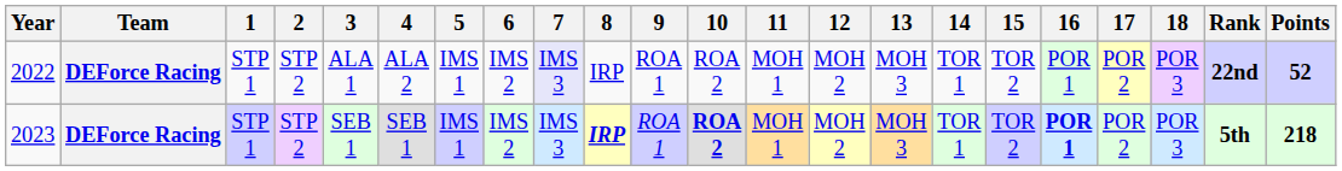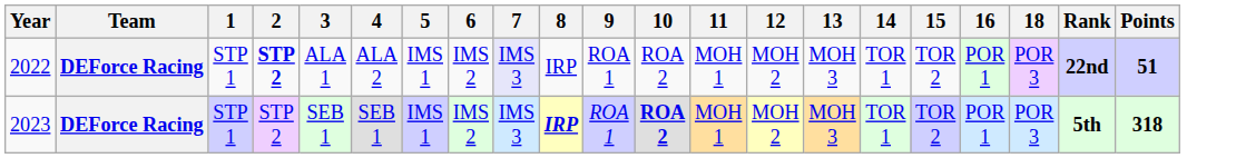 <table class="wikitable" style="text-align:center; font-size:85%">
 <tr>
 <th>Year</th>
 <th>Team</th>
 <th>1</th>
 <th>2</th>
 <th>3</th>
 <th>4</th>
 <th>5</th>
 <th>6</th>
 <th>7</th>
 <th>8</th>
 <th>9</th>
 <th>10</th>
 <th>11</th>
 <th>12</th>
 <th>13</th>
 <th>14</th>
 <th>15</th>
 <th>16</th>
-<th>17</th>
 <th>18</th>
 <th>Rank</th>
 <th>Points</th>
 </tr>
 <tr>
 <td><a href='#'>2022</a></td>
 <th nowrap><a href='#'>DEForce Racing</a></th>
 <td><a href='#'>STP<br>1</a></td>
-<td><a href='#'>STP<br>2</a></td>
+<td><strong><a href='#'>STP<br>2</a></strong></td>
 <td><a href='#'>ALA<br>1</a></td>
 <td><a href='#'>ALA<br>2</a></td>
 <td><a href='#'>IMS<br>1</a></td>
 <td><a href='#'>IMS<br>2</a></td>
 <td style="background: lavender;"><a href='#'>IMS<br>3</a></td>
 <td><a href='#'>IRP</a></td>
 <td><a href='#'>ROA<br>1</a></td>
 <td><a href='#'>ROA<br>2</a></td>
 <td><a href='#'>MOH<br>1</a></td>
 <td><a href='#'>MOH<br>2</a></td>
 <td><a href='#'>MOH<br>3</a></td>
 <td><a href='#'>TOR<br>1</a></td>
 <td><a href='#'>TOR<br>2</a></td>
 <td style="background:#DFFFDF;"><a href='#'>POR<br>1</a><br></td>
-<td style="background:#FFFFBF;"><a href='#'>POR<br>2</a><br></td>
 <td style="background:#EFCFFF;"><a href='#'>POR<br>3</a><br></td>
 <th style="background:#CFCFFF;">22nd</th>
-<th style="background:#CFCFFF;">52</th>
+<th style="background:#CFCFFF;">51</th>
 </tr>
 <tr>
 <td><a href='#'>2023</a></td>
 <th nowrap><a href='#'>DEForce Racing</a></th>
 <td style="background:#CFCFFF;"><a href='#'>STP<br>1</a><br></td>
 <td style="background:#EFCFFF;"><a href='#'>STP<br>2</a><br></td>
 <td style="background:#DFFFDF;"><a href='#'>SEB<br>1</a><br></td>
 <td style="background:#DFDFDF;"><a href='#'>SEB<br>1</a><br></td>
 <td style="background:#CFCFFF;"><a href='#'>IMS<br>1</a><br></td>
 <td style="background:#DFFFDF;"><a href='#'>IMS<br>2</a><br></td>
 <td style="background:#CFEAFF;"><a href='#'>IMS<br>3</a><br></td>
 <td style="background:#FFFFBF;"><strong><em><a href='#'>IRP</a></em></strong><br></td>
 <td style="background:#CFCFFF;"><em><a href='#'>ROA<br>1</a></em><br></td>
 <td style="background:#DFDFDF;"><strong><a href='#'>ROA<br>2</a></strong><br></td>
 <td style="background:#FFDF9F;"><a href='#'>MOH<br>1</a><br></td>
 <td style="background:#FFFFBF;"><a href='#'>MOH<br>2</a><br></td>
 <td style="background:#FFDF9F;"><a href='#'>MOH<br>3</a><br></td>
 <td style="background:#DFFFDF;"><a href='#'>TOR<br>1</a><br></td>
 <td style="background:#CFCFFF;"><a href='#'>TOR<br>2</a><br></td>
-<td style="background:#CFEAFF;"><strong><a href='#'>POR<br>1</a><br></strong></td>
-<td style="background:#DFFFDF;"><a href='#'>POR<br>2</a><br></td>
+<td style="background:#CFEAFF;"><a href='#'>POR<br>1</a><br></td>
 <td style="background:#CFEAFF;"><a href='#'>POR<br>3</a><br></td>
 <th style="background:#DFFFDF;">5th</th>
-<th style="background:#DFFFDF;">218</th>
+<th style="background:#DFFFDF;">318</th>
 </tr>
 </table>
